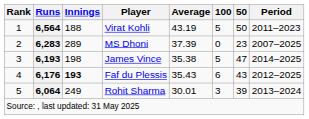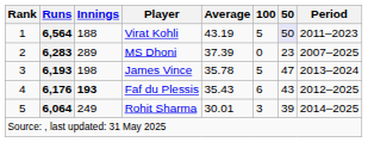 <table class="wikitable sortable" style="text-align:centre;">
 <tr>
 <th scope="col">Rank</th>
 <th scope="col"><a href='#'>Runs</a></th>
 <th scope="col"><a href='#'>Innings</a></th>
 <th scope="col">Player</th>
 <th scope="col">Average</th>
 <th scope="col">100</th>
 <th scope="col">50</th>
 <th scope="col">Period</th>
 </tr>
 <tr>
 <td align=center>1</td>
 <th>6,564</th>
 <td>188</td>
 <td> <a href='#'>Virat Kohli</a></td>
 <td>43.19</td>
 <td>5</td>
-<td>50</td>
+<td style="background: lavender;">50</td>
 <td>2011–2023</td>
 </tr>
 <tr>
 <td align=center>2</td>
 <th>6,283</th>
 <td>289</td>
 <td> <a href='#'>MS Dhoni</a></td>
 <td>37.39</td>
 <td>0</td>
 <td>23</td>
 <td>2007–2025</td>
 </tr>
 <tr>
 <td align=center>3</td>
 <th>6,193</th>
 <td>198</td>
 <td> <a href='#'>James Vince</a></td>
-<td>35.38</td>
+<td>35.78</td>
 <td>5</td>
 <td>47</td>
-<td>2014–2025</td>
+<td>2013–2024</td>
 </tr>
 <tr>
 <td align=center>4</td>
 <th>6,176</th>
 <td><strong>193</strong></td>
 <td> <a href='#'>Faf du Plessis</a></td>
 <td>35.43</td>
 <td>6</td>
 <td>43</td>
 <td>2012–2025</td>
 </tr>
 <tr>
 <td align=center>5</td>
 <th>6,064</th>
 <td>249</td>
 <td> <a href='#'>Rohit Sharma</a></td>
 <td>30.01</td>
 <td>3</td>
 <td>39</td>
-<td>2013–2024</td>
+<td>2014–2025</td>
 </tr>
 <tr>
 <td colspan="10"><small>Source: , last updated: 31 May 2025</small></td>
 </tr>
 </table>
